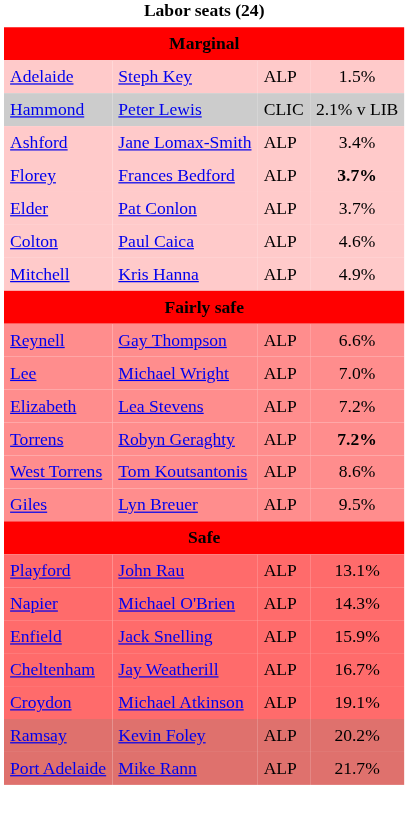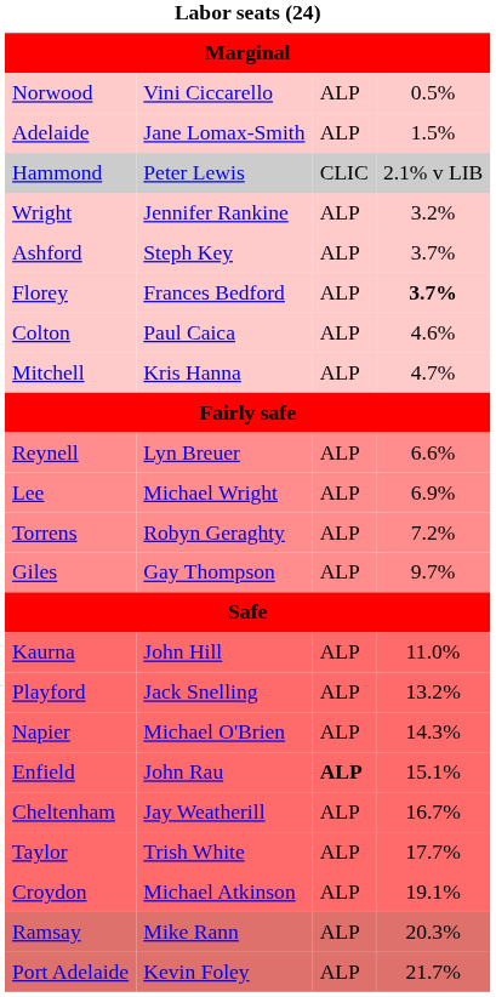 <table class="toccolours" align="left" cellpadding="5" cellspacing="0" style="margin-right: .5em; margin-top: .4em;font-size: 90%;">
 <tr>
 <td COLSPAN=4 align="center"><strong>Labor seats (24)</strong></td>
 </tr>
 <tr>
 <td colspan="4"  style="text-align:center; background:red;"><span><strong>Marginal</strong></span></td>
 </tr>
 <tr>
+<td align="left" bgcolor="FFCACA"><a href='#'>Norwood</a></td>
+<td align="left" bgcolor="FFCACA"><a href='#'>Vini Ciccarello</a></td>
+<td align="left" bgcolor="FFCACA">ALP</td>
+<td align="center" bgcolor="FFCACA">0.5%</td>
+</tr>
+<tr>
 <td align="left" bgcolor="FFCACA"><a href='#'>Adelaide</a></td>
-<td align="left" bgcolor="FFCACA"><a href='#'>Steph Key</a></td>
+<td align="left" bgcolor="FFCACA"><a href='#'>Jane Lomax-Smith</a></td>
 <td align="left" bgcolor="FFCACA">ALP</td>
 <td align="center" bgcolor="FFCACA">1.5%</td>
 </tr>
 <tr>
 <td align="left" bgcolor="CCCCCC"><a href='#'>Hammond</a></td>
 <td align="left" bgcolor="CCCCCC"><a href='#'>Peter Lewis</a></td>
 <td align="left" bgcolor="CCCCCC">CLIC</td>
 <td align="center" bgcolor="CCCCCC">2.1% v LIB</td>
 </tr>
 <tr>
+<td align="left" bgcolor="FFCACA"><a href='#'>Wright</a></td>
+<td align="left" bgcolor="FFCACA"><a href='#'>Jennifer Rankine</a></td>
+<td align="left" bgcolor="FFCACA">ALP</td>
+<td align="center" bgcolor="FFCACA">3.2%</td>
+</tr>
+<tr>
 <td align="left" bgcolor="FFCACA"><a href='#'>Ashford</a></td>
-<td align="left" bgcolor="FFCACA"><a href='#'>Jane Lomax-Smith</a></td>
+<td align="left" bgcolor="FFCACA"><a href='#'>Steph Key</a></td>
 <td align="left" bgcolor="FFCACA">ALP</td>
-<td align="center" bgcolor="FFCACA">3.4%</td>
+<td align="center" bgcolor="FFCACA">3.7%</td>
 </tr>
 <tr>
 <td align="left" bgcolor="FFCACA"><a href='#'>Florey</a></td>
 <td align="left" bgcolor="FFCACA"><a href='#'>Frances Bedford</a></td>
 <td align="left" bgcolor="FFCACA">ALP</td>
 <td align="center" bgcolor="FFCACA"><strong>3.7%</strong></td>
-</tr>
-<tr>
-<td align="left" bgcolor="FFCACA"><a href='#'>Elder</a></td>
-<td align="left" bgcolor="FFCACA"><a href='#'>Pat Conlon</a></td>
-<td align="left" bgcolor="FFCACA">ALP</td>
-<td align="center" bgcolor="FFCACA">3.7%</td>
 </tr>
 <tr>
 <td align="left" bgcolor="FFCACA"><a href='#'>Colton</a></td>
 <td align="left" bgcolor="FFCACA"><a href='#'>Paul Caica</a></td>
 <td align="left" bgcolor="FFCACA">ALP</td>
 <td align="center" bgcolor="FFCACA">4.6%</td>
 </tr>
 <tr>
 <td align="left" bgcolor="FFCACA"><a href='#'>Mitchell</a></td>
 <td align="left" bgcolor="FFCACA"><a href='#'>Kris Hanna</a></td>
 <td align="left" bgcolor="FFCACA">ALP</td>
-<td align="center" bgcolor="FFCACA">4.9%</td>
+<td align="center" bgcolor="FFCACA">4.7%</td>
 </tr>
 <tr>
 <td colspan="4"  style="text-align:center; background:red;"><span><strong>Fairly safe</strong></span></td>
 </tr>
 <tr>
 <td align="left" bgcolor="FF8D8D"><a href='#'>Reynell</a></td>
-<td align="left" bgcolor="FF8D8D"><a href='#'>Gay Thompson</a></td>
+<td align="left" bgcolor="FF8D8D"><a href='#'>Lyn Breuer</a></td>
 <td align="left" bgcolor="FF8D8D">ALP</td>
 <td align="center" bgcolor="FF8D8D">6.6%</td>
 </tr>
 <tr>
 <td align="left" bgcolor="FF8D8D"><a href='#'>Lee</a></td>
 <td align="left" bgcolor="FF8D8D"><a href='#'>Michael Wright</a></td>
 <td align="left" bgcolor="FF8D8D">ALP</td>
-<td align="center" bgcolor="FF8D8D">7.0%</td>
-</tr>
-<tr>
-<td align="left" bgcolor="FF8D8D"><a href='#'>Elizabeth</a></td>
-<td align="left" bgcolor="FF8D8D"><a href='#'>Lea Stevens</a></td>
-<td align="left" bgcolor="FF8D8D">ALP</td>
-<td align="center" bgcolor="FF8D8D">7.2%</td>
+<td align="center" bgcolor="FF8D8D">6.9%</td>
 </tr>
 <tr>
 <td align="left" bgcolor="FF8D8D"><a href='#'>Torrens</a></td>
 <td align="left" bgcolor="FF8D8D"><a href='#'>Robyn Geraghty</a></td>
 <td align="left" bgcolor="FF8D8D">ALP</td>
-<td align="center" bgcolor="FF8D8D"><strong>7.2%</strong></td>
-</tr>
-<tr>
-<td align="left" bgcolor="FF8D8D"><a href='#'>West Torrens</a></td>
-<td align="left" bgcolor="FF8D8D"><a href='#'>Tom Koutsantonis</a></td>
-<td align="left" bgcolor="FF8D8D">ALP</td>
-<td align="center" bgcolor="FF8D8D">8.6%</td>
+<td align="center" bgcolor="FF8D8D">7.2%</td>
 </tr>
 <tr>
 <td align="left" bgcolor="FF8D8D"><a href='#'>Giles</a></td>
-<td align="left" bgcolor="FF8D8D"><a href='#'>Lyn Breuer</a></td>
+<td align="left" bgcolor="FF8D8D"><a href='#'>Gay Thompson</a></td>
 <td align="left" bgcolor="FF8D8D">ALP</td>
-<td align="center" bgcolor="FF8D8D">9.5%</td>
+<td align="center" bgcolor="FF8D8D">9.7%</td>
 </tr>
 <tr>
 <td colspan="4"  style="text-align:center; background:red;"><span><strong>Safe</strong></span></td>
 </tr>
 <tr>
+<td align="left" bgcolor="FF6B6B"><a href='#'>Kaurna</a></td>
+<td align="left" bgcolor="FF6B6B"><a href='#'>John Hill</a></td>
+<td align="left" bgcolor="FF6B6B">ALP</td>
+<td align="center" bgcolor="FF6B6B">11.0%</td>
+</tr>
+<tr>
 <td align="left" bgcolor="FF6B6B"><a href='#'>Playford</a></td>
-<td align="left" bgcolor="FF6B6B"><a href='#'>John Rau</a></td>
+<td align="left" bgcolor="FF6B6B"><a href='#'>Jack Snelling</a></td>
 <td align="left" bgcolor="FF6B6B">ALP</td>
-<td align="center" bgcolor="FF6B6B">13.1%</td>
+<td align="center" bgcolor="FF6B6B">13.2%</td>
 </tr>
 <tr>
 <td align="left" bgcolor="FF6B6B"><a href='#'>Napier</a></td>
 <td align="left" bgcolor="FF6B6B"><a href='#'>Michael O'Brien</a></td>
 <td align="left" bgcolor="FF6B6B">ALP</td>
 <td align="center" bgcolor="FF6B6B">14.3%</td>
 </tr>
 <tr>
 <td align="left" bgcolor="FF6B6B"><a href='#'>Enfield</a></td>
-<td align="left" bgcolor="FF6B6B"><a href='#'>Jack Snelling</a></td>
-<td align="left" bgcolor="FF6B6B">ALP</td>
-<td align="center" bgcolor="FF6B6B">15.9%</td>
+<td align="left" bgcolor="FF6B6B"><a href='#'>John Rau</a></td>
+<td align="left" bgcolor="FF6B6B"><strong>ALP</strong></td>
+<td align="center" bgcolor="FF6B6B">15.1%</td>
 </tr>
 <tr>
 <td align="left" bgcolor="FF6B6B"><a href='#'>Cheltenham</a></td>
 <td align="left" bgcolor="FF6B6B"><a href='#'>Jay Weatherill</a></td>
 <td align="left" bgcolor="FF6B6B">ALP</td>
 <td align="center" bgcolor="FF6B6B">16.7%</td>
+</tr>
+<tr>
+<td align="left" bgcolor="FF6B6B"><a href='#'>Taylor</a></td>
+<td align="left" bgcolor="FF6B6B"><a href='#'>Trish White</a></td>
+<td align="left" bgcolor="FF6B6B">ALP</td>
+<td align="center" bgcolor="FF6B6B">17.7%</td>
 </tr>
 <tr>
 <td align="left" bgcolor="FF6B6B"><a href='#'>Croydon</a></td>
 <td align="left" bgcolor="FF6B6B"><a href='#'>Michael Atkinson</a></td>
 <td align="left" bgcolor="FF6B6B">ALP</td>
 <td align="center" bgcolor="FF6B6B">19.1%</td>
 </tr>
 <tr>
 <td align="left" bgcolor="DF716D"><a href='#'>Ramsay</a></td>
-<td align="left" bgcolor="DF716D"><a href='#'>Kevin Foley</a></td>
+<td align="left" bgcolor="DF716D"><a href='#'>Mike Rann</a></td>
 <td align="left" bgcolor="DF716D">ALP</td>
-<td align="center" bgcolor="DF716D">20.2%</td>
+<td align="center" bgcolor="DF716D">20.3%</td>
 </tr>
 <tr>
 <td align="left" bgcolor="DF716D"><a href='#'>Port Adelaide</a></td>
-<td align="left" bgcolor="DF716D"><a href='#'>Mike Rann</a></td>
+<td align="left" bgcolor="DF716D"><a href='#'>Kevin Foley</a></td>
 <td align="left" bgcolor="DF716D">ALP</td>
 <td align="center" bgcolor="DF716D">21.7%</td>
 </tr>
 </table>
